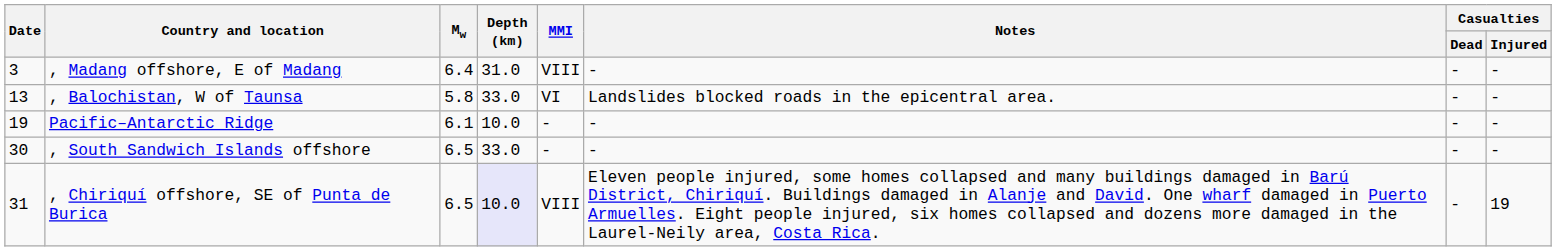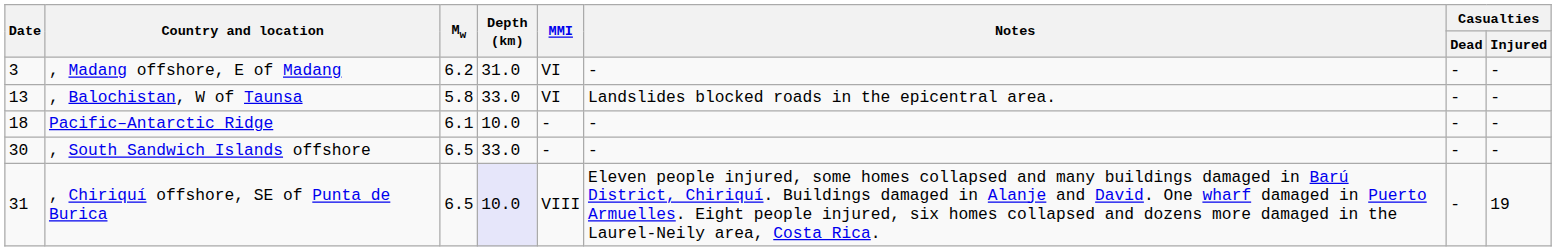 <table class="wikitable sortable" style="border:1px black;  margin-left:1em;">
 <tr>
 <th rowspan="2"><small>Date</small></th>
 <th rowspan="2" style="width: 310px"><small>Country and location</small></th>
 <th rowspan="2"><small>M<sub>w</sub></small></th>
 <th rowspan="2"><small>Depth (km)</small></th>
 <th rowspan="2"><small><a href='#'>MMI</a></small></th>
 <th rowspan="2" class="unsortable"><small>Notes</small></th>
 <th colspan="2"><small>Casualties</small></th>
 </tr>
 <tr>
 <th><small>Dead</small></th>
 <th><small>Injured</small></th>
 </tr>
 <tr>
 <td>3</td>
 <td>, <a href='#'>Madang</a> offshore,  E of <a href='#'>Madang</a></td>
-<td>6.4</td>
+<td>6.2</td>
 <td>31.0</td>
-<td>VIII</td>
+<td>VI</td>
 <td>-</td>
 <td>-</td>
 <td>-</td>
 </tr>
 <tr>
 <td>13</td>
 <td>, <a href='#'>Balochistan</a>,  W of <a href='#'>Taunsa</a></td>
 <td>5.8</td>
 <td>33.0</td>
 <td>VI</td>
 <td>Landslides blocked roads in the epicentral area.</td>
 <td>-</td>
 <td>-</td>
 </tr>
 <tr>
-<td>19</td>
+<td>18</td>
 <td><a href='#'>Pacific–Antarctic Ridge</a></td>
 <td>6.1</td>
 <td>10.0</td>
 <td>-</td>
 <td>-</td>
 <td>-</td>
 <td>-</td>
 </tr>
 <tr>
 <td>30</td>
 <td>, <a href='#'>South Sandwich Islands</a> offshore</td>
 <td>6.5</td>
 <td>33.0</td>
 <td>-</td>
 <td>-</td>
 <td>-</td>
 <td>-</td>
 </tr>
 <tr>
 <td>31</td>
 <td>, <a href='#'>Chiriquí</a> offshore,  SE of <a href='#'>Punta de Burica</a></td>
 <td>6.5</td>
 <td style="background: lavender;">10.0</td>
 <td>VIII</td>
 <td>Eleven people injured, some homes collapsed and many buildings damaged in <a href='#'>Barú District, Chiriquí</a>. Buildings damaged in <a href='#'>Alanje</a> and <a href='#'>David</a>. One <a href='#'>wharf</a> damaged in <a href='#'>Puerto Armuelles</a>. Eight people injured, six homes collapsed and dozens more damaged in the Laurel-Neily area, <a href='#'>Costa Rica</a>.</td>
 <td>-</td>
 <td>19</td>
 </tr>
 <tr>
 </tr>
 </table>
